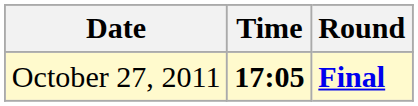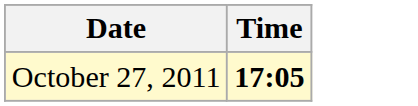 <table class="wikitable">
 <tr>
 <th>Date</th>
 <th>Time</th>
-<th>Round</th>
 </tr>
 <tr style=background:lemonchiffon>
 <td>October 27, 2011</td>
 <td><strong>17:05</strong></td>
-<td><strong><a href='#'>Final</a></strong></td>
 </tr>
 </table>
